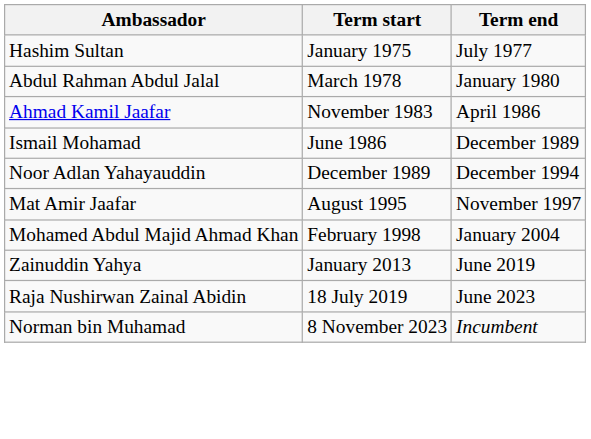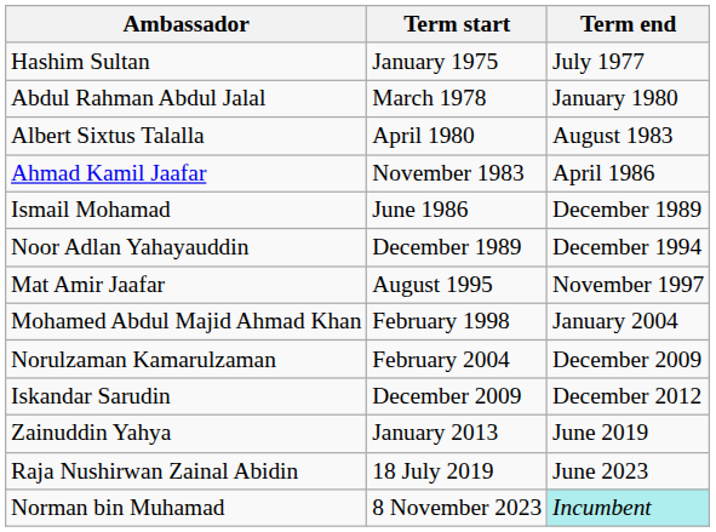 <table class=wikitable>
 <tr>
 <th>Ambassador</th>
 <th>Term start</th>
 <th>Term end</th>
 </tr>
 <tr>
 <td>Hashim Sultan</td>
 <td>January 1975</td>
 <td>July 1977</td>
 </tr>
 <tr>
 <td>Abdul Rahman Abdul Jalal</td>
 <td>March 1978</td>
 <td>January 1980</td>
+</tr>
+<tr>
+<td>Albert Sixtus Talalla</td>
+<td>April 1980</td>
+<td>August 1983</td>
 </tr>
 <tr>
 <td><a href='#'>Ahmad Kamil Jaafar</a></td>
 <td>November 1983</td>
 <td>April 1986</td>
 </tr>
 <tr>
 <td>Ismail Mohamad</td>
 <td>June 1986</td>
 <td>December 1989</td>
 </tr>
 <tr>
 <td>Noor Adlan Yahayauddin</td>
 <td>December 1989</td>
 <td>December 1994</td>
 </tr>
 <tr>
 <td>Mat Amir Jaafar</td>
 <td>August 1995</td>
 <td>November 1997</td>
 </tr>
 <tr>
 <td>Mohamed Abdul Majid Ahmad Khan</td>
 <td>February 1998</td>
 <td>January 2004</td>
 </tr>
 <tr>
+<td>Norulzaman Kamarulzaman</td>
+<td>February 2004</td>
+<td>December 2009</td>
+</tr>
+<tr>
+<td>Iskandar Sarudin</td>
+<td>December 2009</td>
+<td>December 2012</td>
+</tr>
+<tr>
 <td>Zainuddin Yahya</td>
 <td>January 2013</td>
 <td>June 2019</td>
 </tr>
 <tr>
 <td>Raja Nushirwan Zainal Abidin</td>
 <td>18 July 2019</td>
 <td>June 2023</td>
 </tr>
 <tr>
 <td>Norman bin Muhamad</td>
 <td>8 November 2023</td>
-<td><em>Incumbent</em></td>
+<td style="background: paleturquoise;"><em>Incumbent</em></td>
 </tr>
 </table>
